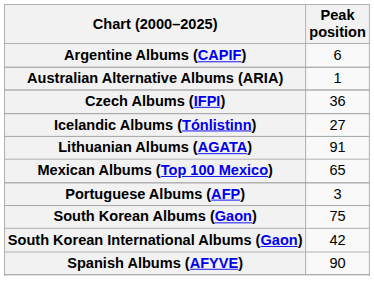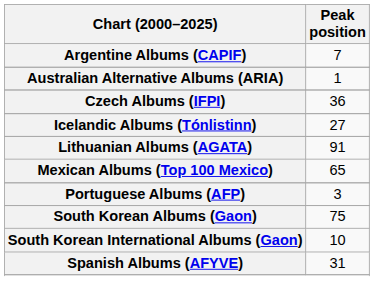 <table class="wikitable sortable plainrowheaders" style="text-align:center">
 <tr>
 <th scope="col">Chart (2000–2025)</th>
 <th scope="col">Peak<br>position</th>
 </tr>
 <tr>
 <th scope="row">Argentine Albums (<a href='#'>CAPIF</a>)</th>
-<td>6</td>
+<td>7</td>
 </tr>
 <tr>
 </tr>
 <tr>
 <th scope="row">Australian Alternative Albums (ARIA)</th>
 <td>1</td>
 </tr>
 <tr>
 </tr>
 <tr>
 </tr>
 <tr>
 </tr>
 <tr>
 </tr>
 <tr>
 <th scope="row">Czech Albums (<a href='#'>IFPI</a>)</th>
 <td>36</td>
 </tr>
 <tr>
 </tr>
 <tr>
 </tr>
 <tr>
 </tr>
 <tr>
 </tr>
 <tr>
 </tr>
 <tr>
 </tr>
 <tr>
 <th scope="row">Icelandic Albums (<a href='#'>Tónlistinn</a>)</th>
 <td>27</td>
 </tr>
 <tr>
 </tr>
 <tr>
 </tr>
 <tr>
 <th scope="row">Lithuanian Albums (<a href='#'>AGATA</a>)</th>
 <td>91</td>
 </tr>
 <tr>
 <th scope="row">Mexican Albums (<a href='#'>Top 100 Mexico</a>)</th>
 <td>65</td>
 </tr>
 <tr>
 </tr>
 <tr>
 </tr>
 <tr>
 <th scope="row">Portuguese Albums (<a href='#'>AFP</a>)</th>
 <td>3</td>
 </tr>
 <tr>
 </tr>
 <tr>
 <th scope="row">South Korean Albums (<a href='#'>Gaon</a>)</th>
 <td>75</td>
 </tr>
 <tr>
 <th scope="row">South Korean International Albums (<a href='#'>Gaon</a>)</th>
-<td>42</td>
+<td>10</td>
 </tr>
 <tr>
 <th scope="row">Spanish Albums (<a href='#'>AFYVE</a>)</th>
-<td>90</td>
+<td>31</td>
 </tr>
 <tr>
 </tr>
 <tr>
 </tr>
 <tr>
 </tr>
 <tr>
 </tr>
 </table>
